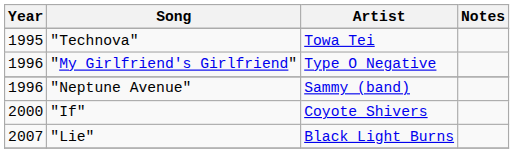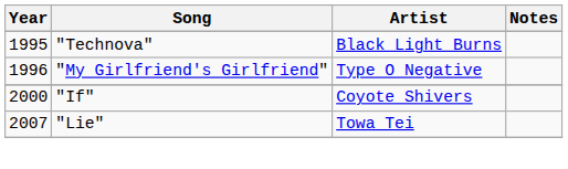 <table class="wikitable sortable">
 <tr>
 <th>Year</th>
 <th>Song</th>
 <th>Artist</th>
 <th>Notes</th>
 </tr>
 <tr>
 </tr>
 <tr>
 <td>1995</td>
 <td>"Technova"</td>
-<td><a href='#'>Towa Tei</a></td>
+<td><a href='#'>Black Light Burns</a></td>
 <td></td>
 </tr>
 <tr>
 <td>1996</td>
 <td>"<a href='#'>My Girlfriend's Girlfriend</a>"</td>
 <td><a href='#'>Type O Negative</a></td>
 <td></td>
 </tr>
 <tr>
 </tr>
 <tr>
-<td>1996</td>
-<td>"Neptune Avenue"</td>
-<td><a href='#'>Sammy (band)</a></td>
-<td></td>
-</tr>
-<tr>
 <td>2000</td>
 <td>"If"</td>
 <td><a href='#'>Coyote Shivers</a></td>
 <td></td>
 </tr>
 <tr |->
 <td>2007</td>
 <td>"Lie"</td>
-<td><a href='#'>Black Light Burns</a></td>
+<td><a href='#'>Towa Tei</a></td>
 <td></td>
 </tr>
 <tr>
 </tr>
 </table>
